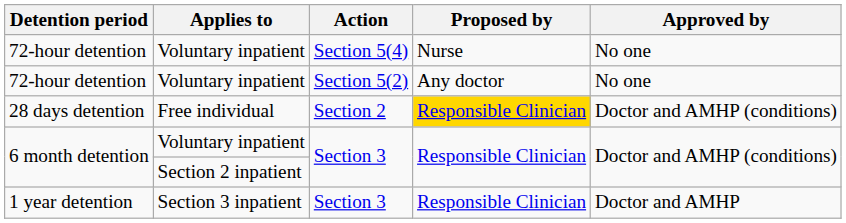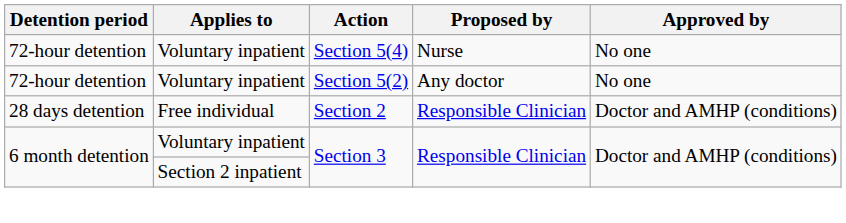 <table class="wikitable">
 <tr>
 <th>Detention period</th>
 <th>Applies to</th>
 <th>Action</th>
 <th>Proposed by</th>
 <th>Approved by</th>
 </tr>
 <tr>
 <td>72-hour detention</td>
 <td>Voluntary inpatient</td>
 <td><a href='#'>Section 5(4)</a></td>
 <td>Nurse</td>
 <td>No one</td>
 </tr>
 <tr>
 <td>72-hour detention</td>
 <td>Voluntary inpatient</td>
 <td><a href='#'>Section 5(2)</a></td>
 <td>Any doctor</td>
 <td>No one</td>
 </tr>
 <tr>
 <td>28 days detention</td>
 <td>Free individual</td>
 <td><a href='#'>Section 2</a></td>
-<td style="background: gold;"><a href='#'>Responsible Clinician</a></td>
+<td><a href='#'>Responsible Clinician</a></td>
 <td>Doctor and AMHP (conditions)</td>
 </tr>
 <tr>
 <td rowspan="2">6 month detention</td>
 <td>Voluntary inpatient</td>
 <td rowspan="2"><a href='#'>Section 3</a></td>
 <td rowspan="2"><a href='#'>Responsible Clinician</a></td>
 <td rowspan="2">Doctor and AMHP (conditions)</td>
 </tr>
 <tr>
 <td>Section 2 inpatient</td>
 </tr>
-<tr>
-<td>1 year detention</td>
-<td>Section 3 inpatient</td>
-<td><a href='#'>Section 3</a></td>
-<td><a href='#'>Responsible Clinician</a></td>
-<td>Doctor and AMHP</td>
-</tr>
 </table>
